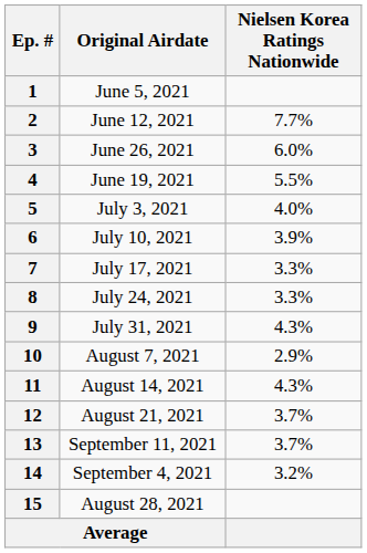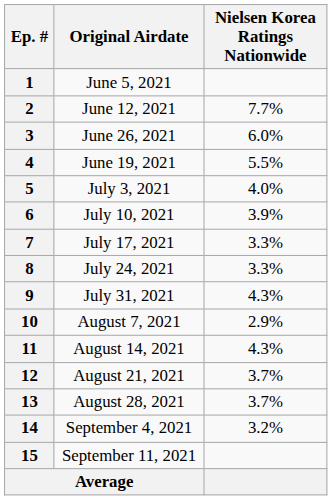 <table class="wikitable" style="text-align:center">
 <tr>
 <th rowspan="1" style="width:40px">Ep. #</th>
 <th style="width:135px">Original Airdate</th>
 <th width="110">Nielsen Korea Ratings Nationwide<br></th>
 </tr>
 <tr>
 <th>1</th>
 <td>June 5, 2021</td>
 <td></td>
 </tr>
 <tr>
 <th>2</th>
 <td>June 12, 2021</td>
 <td>7.7%</td>
 </tr>
 <tr>
 <th>3</th>
 <td>June 26, 2021</td>
 <td>6.0%</td>
 </tr>
 <tr>
 <th>4</th>
 <td>June 19, 2021</td>
 <td>5.5%</td>
 </tr>
 <tr>
 <th>5</th>
 <td>July 3, 2021</td>
 <td>4.0%</td>
 </tr>
 <tr>
 <th>6</th>
 <td>July 10, 2021</td>
 <td>3.9%</td>
 </tr>
 <tr>
 <th>7</th>
 <td>July 17, 2021</td>
 <td>3.3%</td>
 </tr>
 <tr>
 <th>8</th>
 <td>July 24, 2021</td>
 <td>3.3%</td>
 </tr>
 <tr>
 <th>9</th>
 <td>July 31, 2021</td>
 <td>4.3%</td>
 </tr>
 <tr>
 <th>10</th>
 <td>August 7, 2021</td>
 <td>2.9%</td>
 </tr>
 <tr>
 <th>11</th>
 <td>August 14, 2021</td>
 <td>4.3%</td>
 </tr>
 <tr>
 <th>12</th>
 <td>August 21, 2021</td>
 <td>3.7%</td>
 </tr>
 <tr>
 <th>13</th>
-<td>September 11, 2021</td>
+<td>August 28, 2021</td>
 <td>3.7%</td>
 </tr>
 <tr>
 <th>14</th>
 <td>September 4, 2021</td>
 <td>3.2%</td>
 </tr>
 <tr>
 <th>15</th>
-<td>August 28, 2021</td>
+<td>September 11, 2021</td>
 <td></td>
 </tr>
 <tr>
 <th colspan="2">Average</th>
 <th></th>
 </tr>
 </table>
